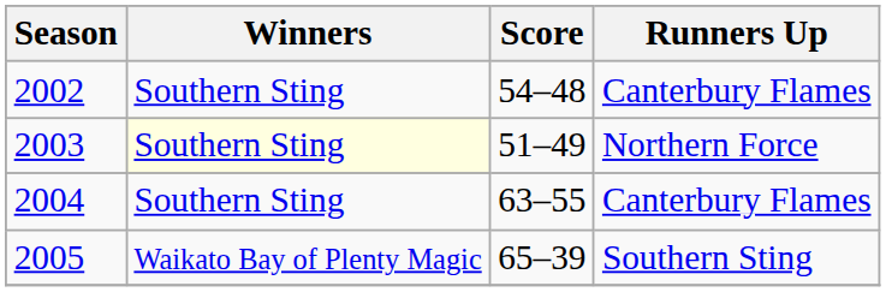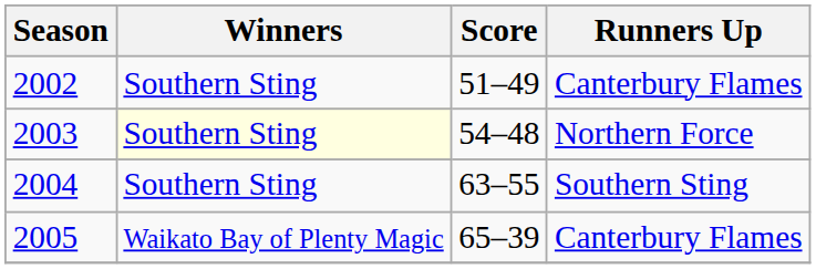 <table class="wikitable collapsible">
 <tr>
 <th>Season</th>
 <th>Winners</th>
 <th>Score</th>
 <th>Runners Up</th>
 </tr>
 <tr>
 <td><a href='#'>2002</a></td>
 <td><a href='#'>Southern Sting</a></td>
-<td>54–48</td>
+<td>51–49</td>
 <td><a href='#'>Canterbury Flames</a></td>
 </tr>
 <tr>
 <td><a href='#'>2003</a></td>
 <td style="background: lightyellow;"><a href='#'>Southern Sting</a></td>
-<td>51–49</td>
+<td>54–48</td>
 <td><a href='#'>Northern Force</a></td>
 </tr>
 <tr>
 <td><a href='#'>2004</a></td>
 <td><a href='#'>Southern Sting</a></td>
 <td>63–55</td>
-<td><a href='#'>Canterbury Flames</a></td>
+<td><a href='#'>Southern Sting</a></td>
 </tr>
 <tr>
 <td><a href='#'>2005</a></td>
 <td><small><a href='#'>Waikato Bay of Plenty Magic</a></small></td>
 <td>65–39</td>
-<td><a href='#'>Southern Sting</a></td>
+<td><a href='#'>Canterbury Flames</a></td>
 </tr>
 <tr>
 </tr>
 </table>
